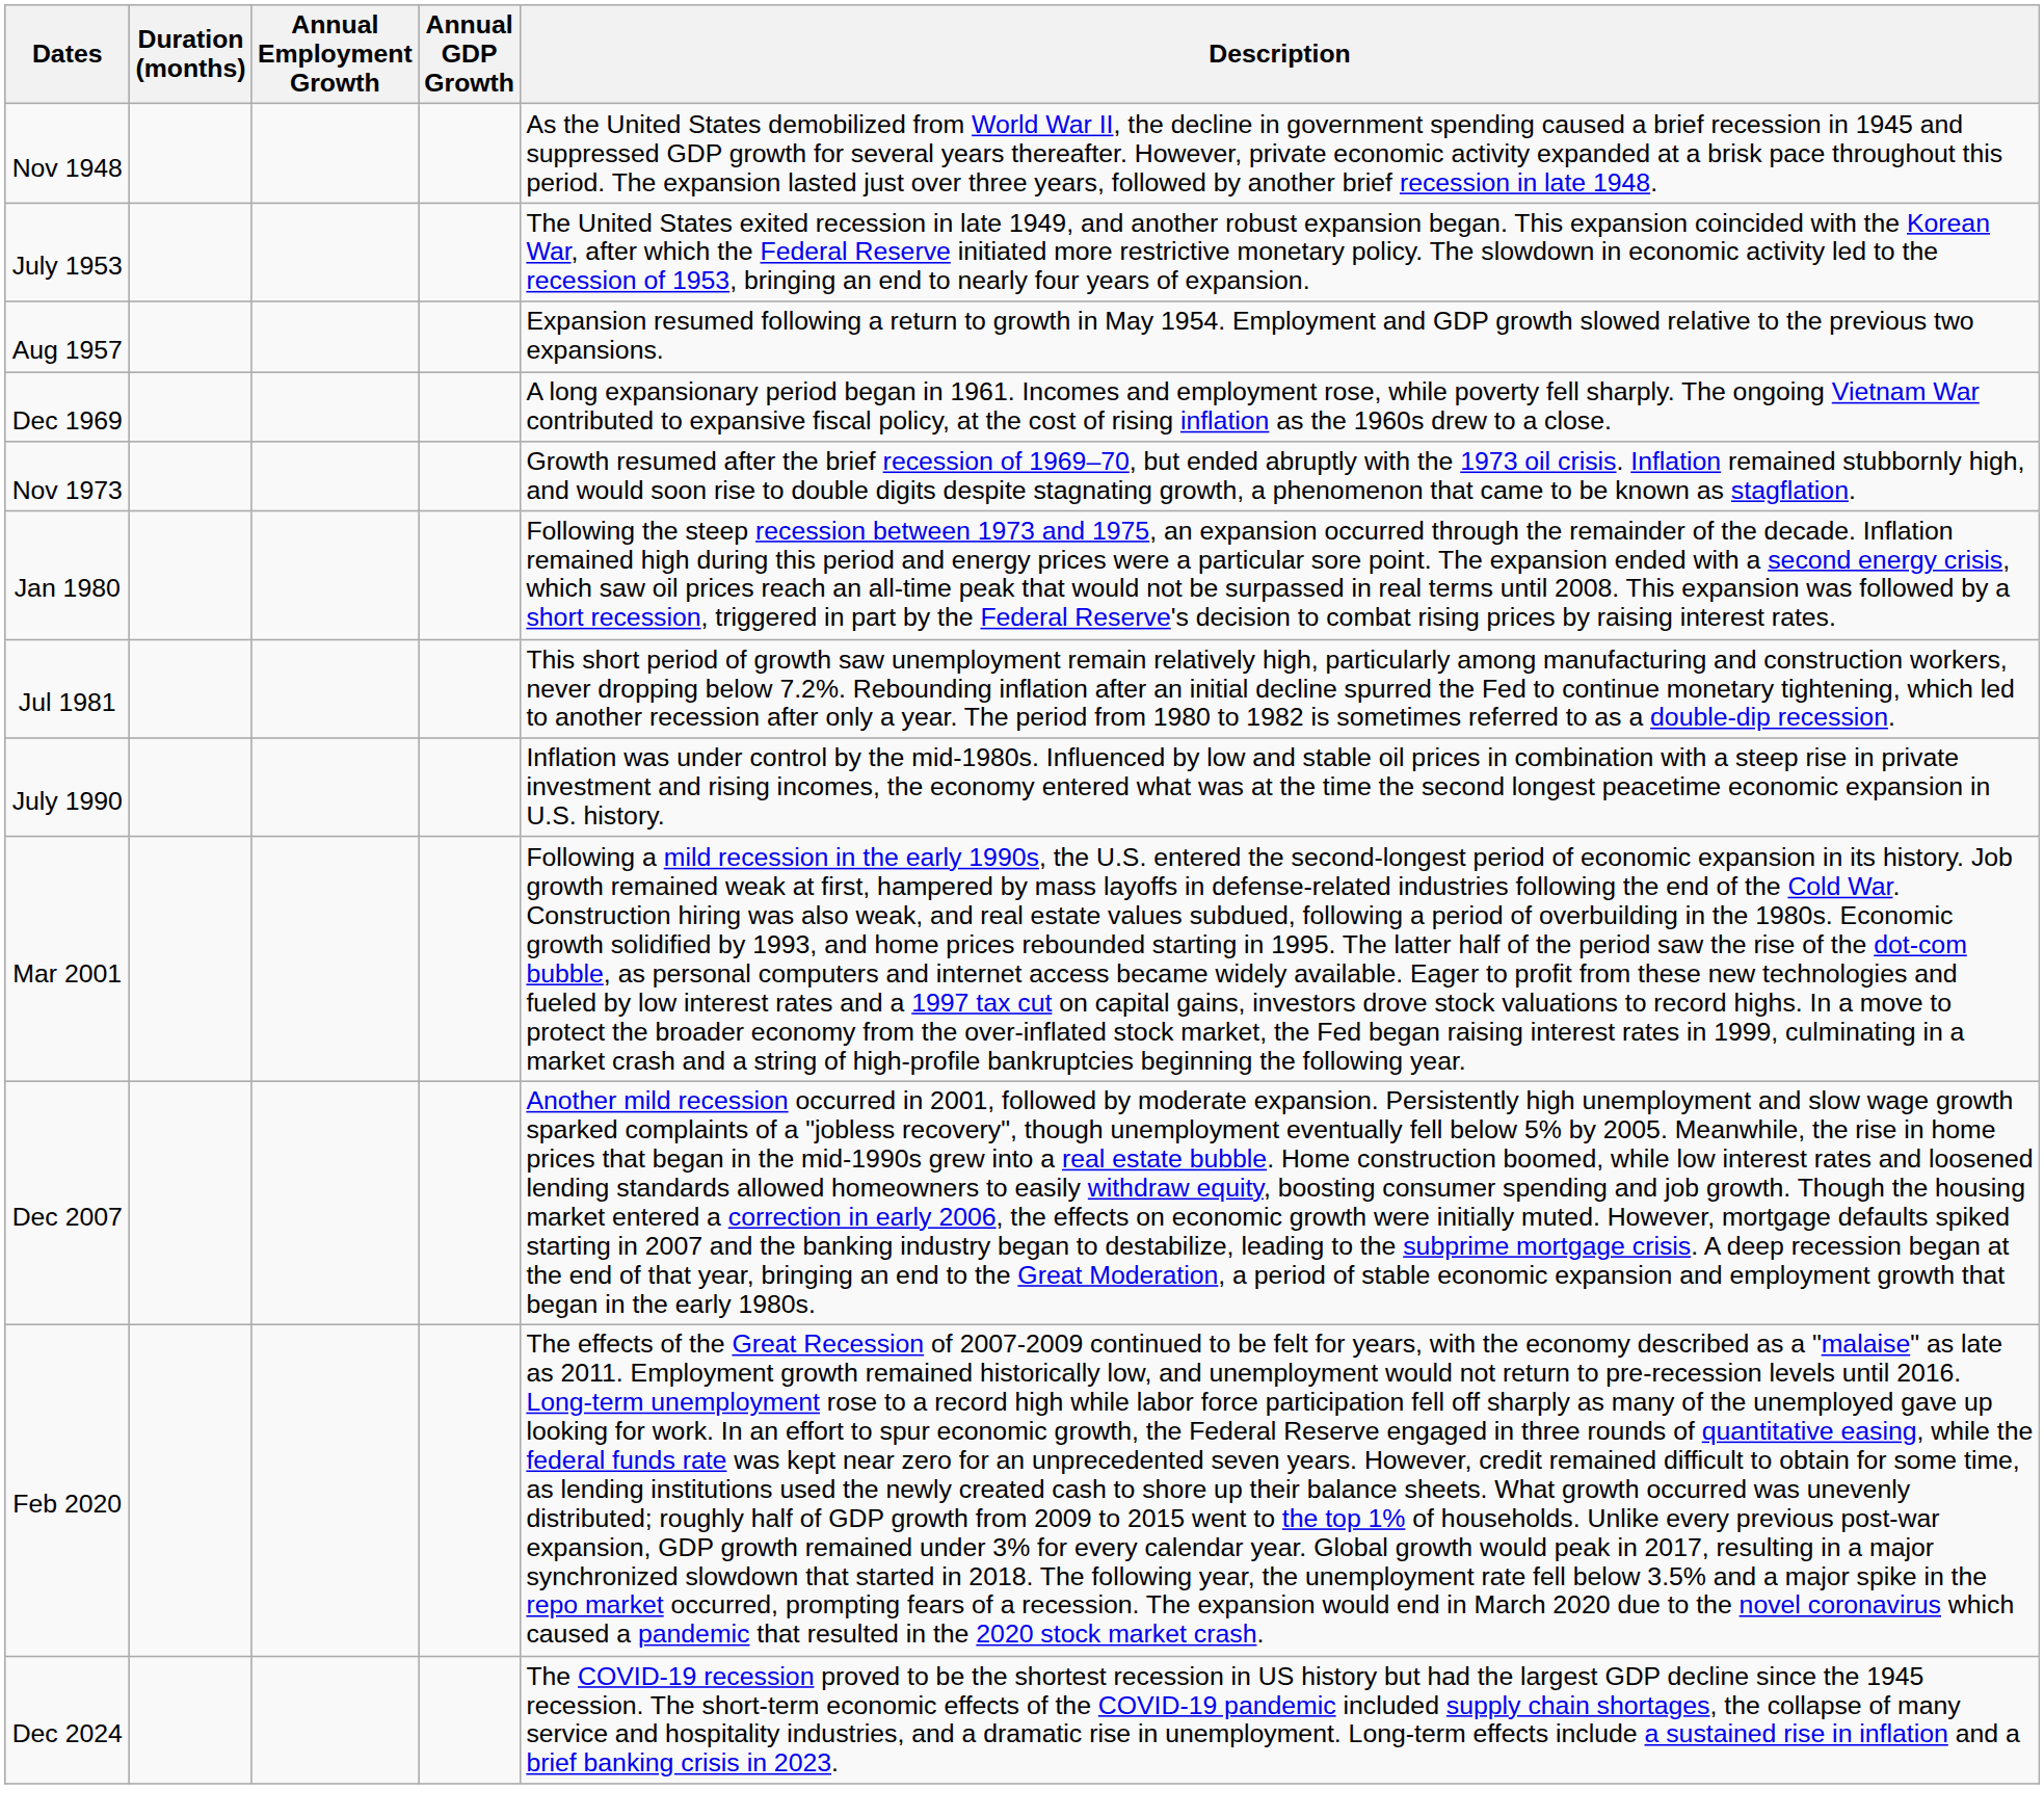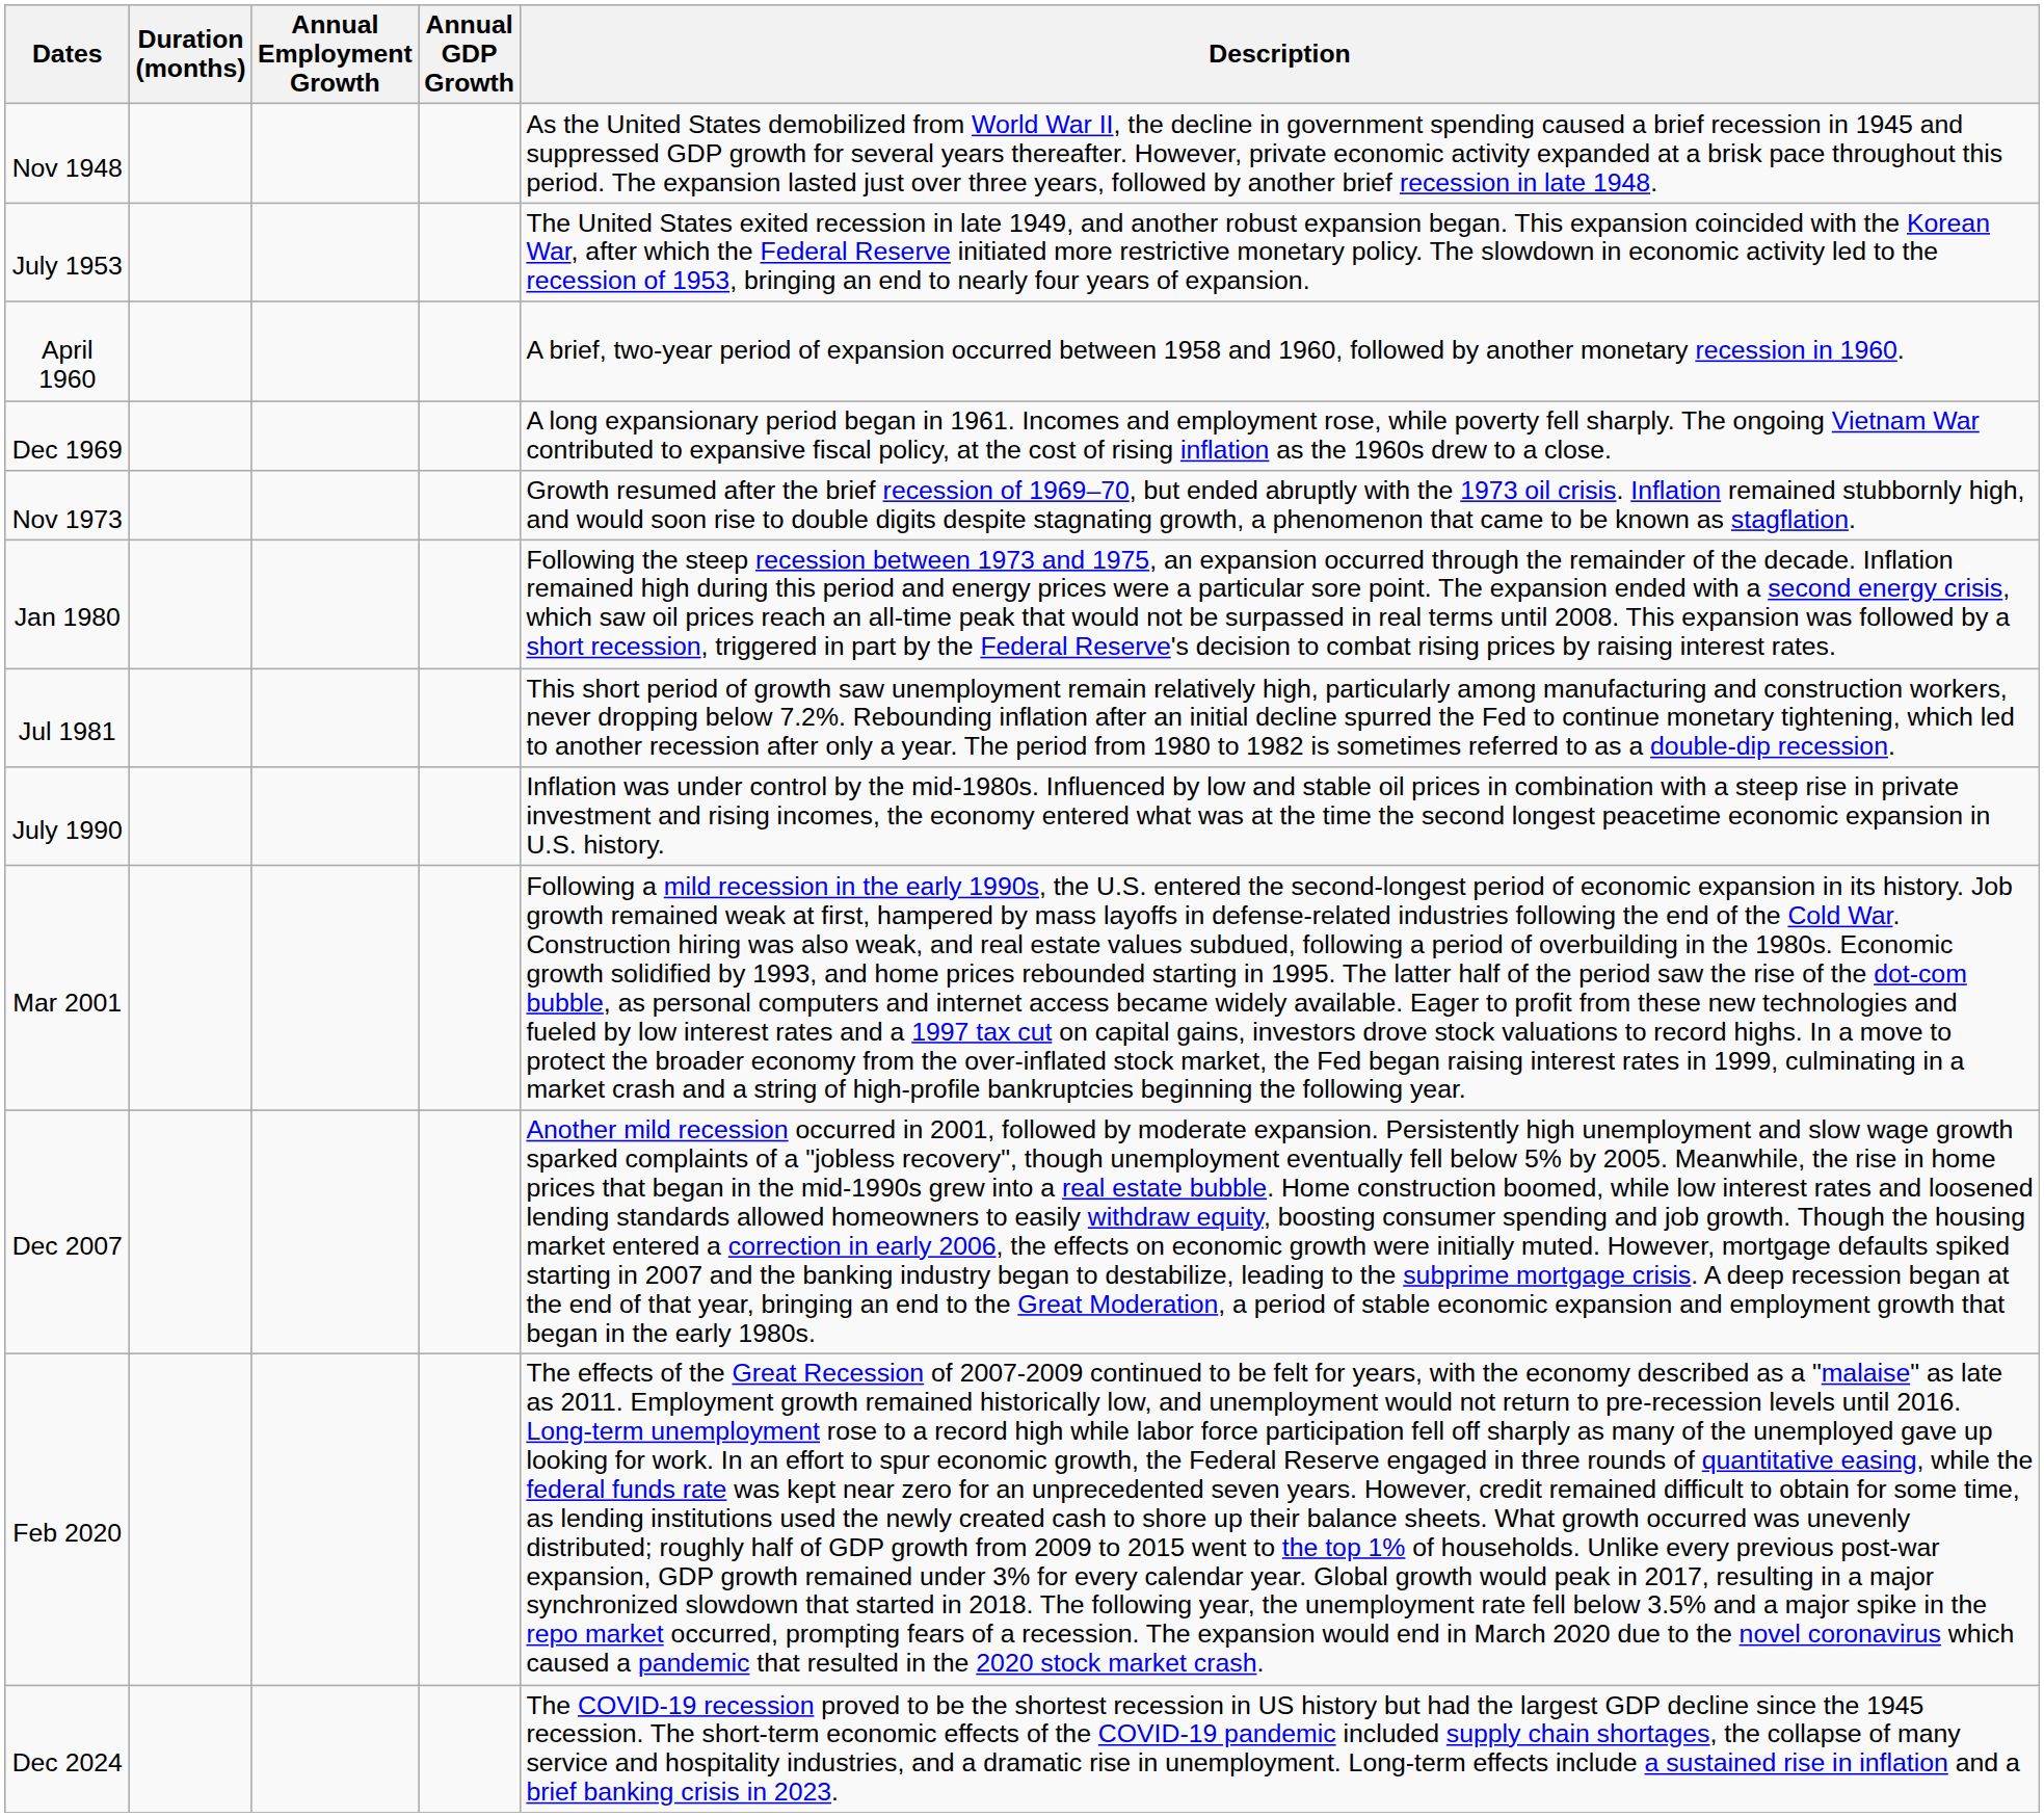 <table class="wikitable sortable" style="width: 100%">
 <tr>
 <th style="width:70px;">Dates</th>
 <th width="50">Duration (months)</th>
 <th width="50">Annual Employment Growth</th>
 <th width="50">Annual GDP Growth</th>
 <th class="unsortable">Description</th>
 </tr>
 <tr>
 <td style="text-align:center;"><br>Nov 1948</td>
 <td style="text-align:center;"></td>
 <td style="text-align:center;"></td>
 <td style="text-align:center;"></td>
 <td>As the United States demobilized from <a href='#'>World War II</a>, the decline in government spending caused a brief recession in 1945 and suppressed GDP growth for several years thereafter. However, private economic activity expanded at a brisk pace throughout this period. The expansion lasted just over three years, followed by another brief <a href='#'>recession in late 1948</a>.</td>
 </tr>
 <tr>
 <td style="text-align:center;"><br>July 1953</td>
 <td style="text-align:center;"></td>
 <td style="text-align:center;"></td>
 <td style="text-align:center;"></td>
 <td>The United States exited recession in late 1949, and another robust expansion began. This expansion coincided with the <a href='#'>Korean War</a>, after which the <a href='#'>Federal Reserve</a> initiated more restrictive monetary policy. The slowdown in economic activity led to the <a href='#'>recession of 1953</a>, bringing an end to nearly four years of expansion.</td>
 </tr>
 <tr>
-<td style="text-align:center;"><br>Aug 1957</td>
+<td style="text-align:center;"><br>April 1960</td>
 <td style="text-align:center;"></td>
 <td style="text-align:center;"></td>
 <td style="text-align:center;"></td>
-<td>Expansion resumed following a return to growth in May 1954. Employment and GDP growth slowed relative to the previous two expansions.</td>
+<td>A brief, two-year period of expansion occurred between 1958 and 1960, followed by another monetary <a href='#'>recession in 1960</a>.</td>
 </tr>
 <tr>
 <td style="text-align:center;"><br>Dec 1969</td>
 <td style="text-align:center;"></td>
 <td style="text-align:center;"></td>
 <td style="text-align:center;"></td>
 <td>A long expansionary period began in 1961. Incomes and employment rose, while poverty fell sharply. The ongoing <a href='#'>Vietnam War</a> contributed to expansive fiscal policy, at the cost of rising <a href='#'>inflation</a> as the 1960s drew to a close.</td>
 </tr>
 <tr>
 <td style="text-align:center;"><br>Nov 1973</td>
 <td style="text-align:center;"></td>
 <td style="text-align:center;"></td>
 <td style="text-align:center;"></td>
 <td>Growth resumed after the brief <a href='#'>recession of 1969–70</a>, but ended abruptly with the <a href='#'>1973 oil crisis</a>. <a href='#'>Inflation</a> remained stubbornly high, and would soon rise to double digits despite stagnating growth, a phenomenon that came to be known as <a href='#'>stagflation</a>.</td>
 </tr>
 <tr>
 <td style="text-align:center;"><br>Jan 1980</td>
 <td style="text-align:center;"></td>
 <td style="text-align:center;"></td>
 <td style="text-align:center;"></td>
 <td>Following the steep <a href='#'>recession between 1973 and 1975</a>, an expansion occurred through the remainder of the decade. Inflation remained high during this period and energy prices were a particular sore point. The expansion ended with a <a href='#'>second energy crisis</a>, which saw oil prices reach an all-time peak that would not be surpassed in real terms until 2008. This expansion was followed by a <a href='#'>short recession</a>, triggered in part by the <a href='#'>Federal Reserve</a>'s decision to combat rising prices by raising interest rates.</td>
 </tr>
 <tr>
 <td style="text-align:center;"><br>Jul 1981</td>
 <td style="text-align:center;"></td>
 <td style="text-align:center;"></td>
 <td style="text-align:center;"></td>
 <td>This short period of growth saw unemployment remain relatively high, particularly among manufacturing and construction workers, never dropping below 7.2%. Rebounding inflation after an initial decline spurred the Fed to continue monetary tightening, which led to another recession after only a year. The period from 1980 to 1982 is sometimes referred to as a <a href='#'>double-dip recession</a>.</td>
 </tr>
 <tr>
 <td style="text-align:center;"><br>July 1990</td>
 <td style="text-align:center;"></td>
 <td style="text-align:center;"></td>
 <td style="text-align:center;"></td>
 <td>Inflation was under control by the mid-1980s. Influenced by low and stable oil prices in combination with a steep rise in private investment and rising incomes, the economy entered what was at the time the second longest peacetime economic expansion in U.S. history.</td>
 </tr>
 <tr>
 <td style="text-align:center;"><br>Mar 2001</td>
 <td style="text-align:center;"></td>
 <td style="text-align:center;"></td>
 <td style="text-align:center;"></td>
 <td>Following a <a href='#'>mild recession in the early 1990s</a>, the U.S. entered the second-longest period of economic expansion in its history. Job growth remained weak at first, hampered by mass layoffs in defense-related industries following the end of the <a href='#'>Cold War</a>. Construction hiring was also weak, and real estate values subdued, following a period of overbuilding in the 1980s. Economic growth solidified by 1993, and home prices rebounded starting in 1995. The latter half of the period saw the rise of the <a href='#'>dot-com bubble</a>, as personal computers and internet access became widely available. Eager to profit from these new technologies and fueled by low interest rates and a <a href='#'>1997 tax cut</a> on capital gains, investors drove stock valuations to record highs. In a move to protect the broader economy from the over-inflated stock market, the Fed began raising interest rates in 1999, culminating in a market crash and a string of high-profile bankruptcies beginning the following year.</td>
 </tr>
 <tr>
 <td style="text-align:center;"><br>Dec 2007</td>
 <td style="text-align:center;"></td>
 <td style="text-align:center;"></td>
 <td style="text-align:center;"></td>
 <td><a href='#'>Another mild recession</a> occurred in 2001, followed by moderate expansion. Persistently high unemployment and slow wage growth sparked complaints of a "jobless recovery", though unemployment eventually fell below 5% by 2005. Meanwhile, the rise in home prices that began in the mid-1990s grew into a <a href='#'>real estate bubble</a>. Home construction boomed, while low interest rates and loosened lending standards allowed homeowners to easily <a href='#'>withdraw equity</a>, boosting consumer spending and job growth. Though the housing market entered a <a href='#'>correction in early 2006</a>, the effects on economic growth were initially muted. However, mortgage defaults spiked starting in 2007 and the banking industry began to destabilize, leading to the <a href='#'>subprime mortgage crisis</a>. A deep recession began at the end of that year, bringing an end to the <a href='#'>Great Moderation</a>, a period of stable economic expansion and employment growth that began in the early 1980s.</td>
 </tr>
 <tr>
 <td style="text-align:center;"><br>Feb 2020</td>
 <td style="text-align:center;"></td>
 <td style="text-align:center;"></td>
 <td style="text-align:center;"></td>
 <td>The effects of the <a href='#'>Great Recession</a> of 2007-2009 continued to be felt for years, with the economy described as a "<a href='#'>malaise</a>" as late as 2011. Employment growth remained historically low, and unemployment would not return to pre-recession levels until 2016. <a href='#'>Long-term unemployment</a> rose to a record high while labor force participation fell off sharply as many of the unemployed gave up looking for work. In an effort to spur economic growth, the Federal Reserve engaged in three rounds of <a href='#'>quantitative easing</a>, while the <a href='#'>federal funds rate</a> was kept near zero for an unprecedented seven years. However, credit remained difficult to obtain for some time, as lending institutions used the newly created cash to shore up their balance sheets. What growth occurred was unevenly distributed; roughly half of GDP growth from 2009 to 2015 went to <a href='#'>the top 1%</a> of households. Unlike every previous post-war expansion, GDP growth remained under 3% for every calendar year. Global growth would peak in 2017, resulting in a major synchronized slowdown that started in 2018. The following year, the unemployment rate fell below 3.5% and a major spike in the <a href='#'>repo market</a> occurred, prompting fears of a recession. The expansion would end in March 2020 due to the <a href='#'>novel coronavirus</a> which caused a <a href='#'>pandemic</a> that resulted in the <a href='#'>2020 stock market crash</a>.</td>
 </tr>
 <tr>
 <td style="text-align:center;"><br>Dec 2024</td>
 <td style="text-align:center;"><br></td>
 <td style="text-align:center;"></td>
 <td style="text-align:center;"></td>
 <td>The <a href='#'>COVID-19 recession</a> proved to be the shortest recession in US history but had the largest GDP decline since the 1945 recession. The short-term economic effects of the <a href='#'>COVID-19 pandemic</a> included <a href='#'>supply chain shortages</a>, the collapse of many service and hospitality industries, and a dramatic rise in unemployment. Long-term effects include <a href='#'>a sustained rise in inflation</a> and a <a href='#'>brief banking crisis in 2023</a>.</td>
 </tr>
 </table>
